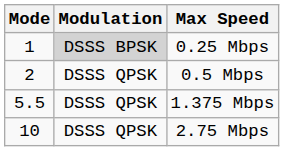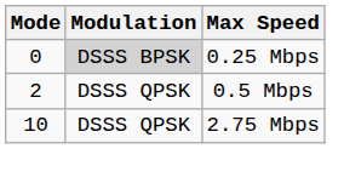 <table class="wikitable" style="text-align:center ">
 <tr>
 <th>Mode</th>
 <th>Modulation</th>
 <th>Max Speed</th>
 </tr>
 <tr>
-<td>1</td>
+<td>0</td>
 <td style="background: lightgrey;">DSSS BPSK</td>
 <td>0.25 Mbps</td>
 </tr>
 <tr>
 <td>2</td>
 <td>DSSS QPSK</td>
 <td>0.5 Mbps</td>
 </tr>
 <tr>
-<td>5.5</td>
-<td>DSSS QPSK</td>
-<td>1.375 Mbps</td>
-</tr>
-<tr>
 <td>10</td>
 <td>DSSS QPSK</td>
 <td>2.75 Mbps</td>
 </tr>
 </table>
